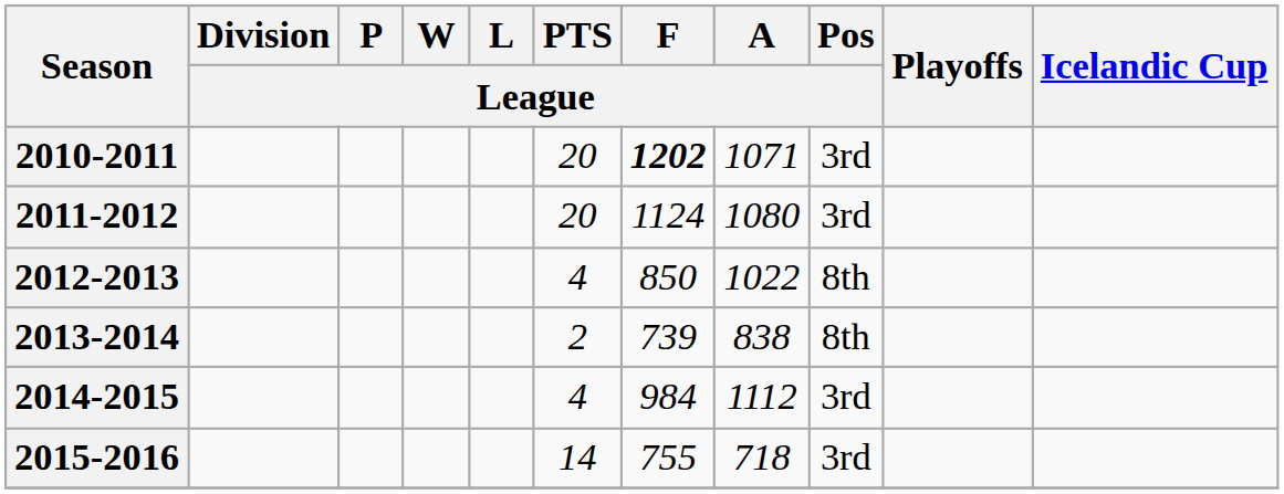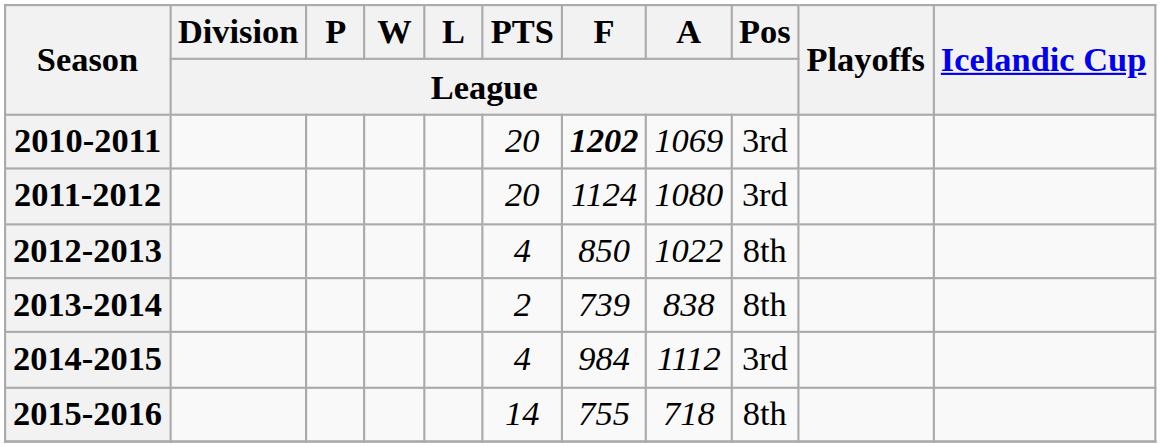 <table class="wikitable sortable" style="text-align: center">
 <tr>
 <th rowspan="2" scope="col">Season</th>
 <th scope="col">Division</th>
 <th width="20" scope="col" data-sort-type="number">P</th>
 <th width="20" scope="col" data-sort-type="number">W</th>
 <th width="20" scope="col" data-sort-type="number">L</th>
 <th width="20" scope="col" data-sort-type="number">PTS</th>
 <th width="20" scope="col" data-sort-type="number">F</th>
 <th width="20" scope="col" data-sort-type="number">A</th>
 <th scope="col" data-sort-type="number">Pos</th>
 <th rowspan="2" scope="col">Playoffs</th>
 <th rowspan="2" scope="col"><a href='#'>Icelandic Cup</a></th>
 </tr>
 <tr class="unsortable">
 <th colspan="8" scope="col">League</th>
 </tr>
 <tr>
 <th scope="row">2010-2011</th>
 <td></td>
 <td></td>
 <td></td>
 <td></td>
 <td><em>20</em></td>
 <td><strong><em>1202</em></strong></td>
-<td><em>1071</em></td>
+<td><em>1069</em></td>
 <td>3rd</td>
 <td style="text-align:left"></td>
 <td style="text-align:left"></td>
 </tr>
 <tr>
 <th scope="row">2011-2012</th>
 <td></td>
 <td></td>
 <td></td>
 <td></td>
 <td><em>20</em></td>
 <td><em>1124</em></td>
 <td><em>1080</em></td>
 <td>3rd</td>
 <td style="text-align:left"></td>
 <td style="text-align:left"></td>
 </tr>
 <tr>
 <th scope="row">2012-2013</th>
 <td></td>
 <td></td>
 <td></td>
 <td></td>
 <td><em>4</em></td>
 <td><em>850</em></td>
 <td><em>1022</em></td>
 <td>8th</td>
 <td style="text-align:left"></td>
 <td style="text-align:left"></td>
 </tr>
 <tr>
 <th scope="row">2013-2014</th>
 <td></td>
 <td></td>
 <td></td>
 <td></td>
 <td><em>2</em></td>
 <td><em>739</em></td>
 <td><em>838</em></td>
 <td>8th</td>
 <td style="text-align:left"></td>
 <td style="text-align:left"></td>
 </tr>
 <tr>
 <th scope="row">2014-2015</th>
 <td></td>
 <td></td>
 <td></td>
 <td></td>
 <td><em>4</em></td>
 <td><em>984</em></td>
 <td><em>1112</em></td>
 <td>3rd</td>
 <td style="text-align:left"></td>
 <td style="text-align:left"></td>
 </tr>
 <tr>
 <th scope="row">2015-2016</th>
 <td></td>
 <td></td>
 <td></td>
 <td></td>
 <td><em>14</em></td>
 <td><em>755</em></td>
 <td><em>718</em></td>
-<td>3rd</td>
+<td>8th</td>
 <td style="text-align:left"></td>
 <td style="text-align:left"></td>
 </tr>
 <tr>
 </tr>
 </table>
